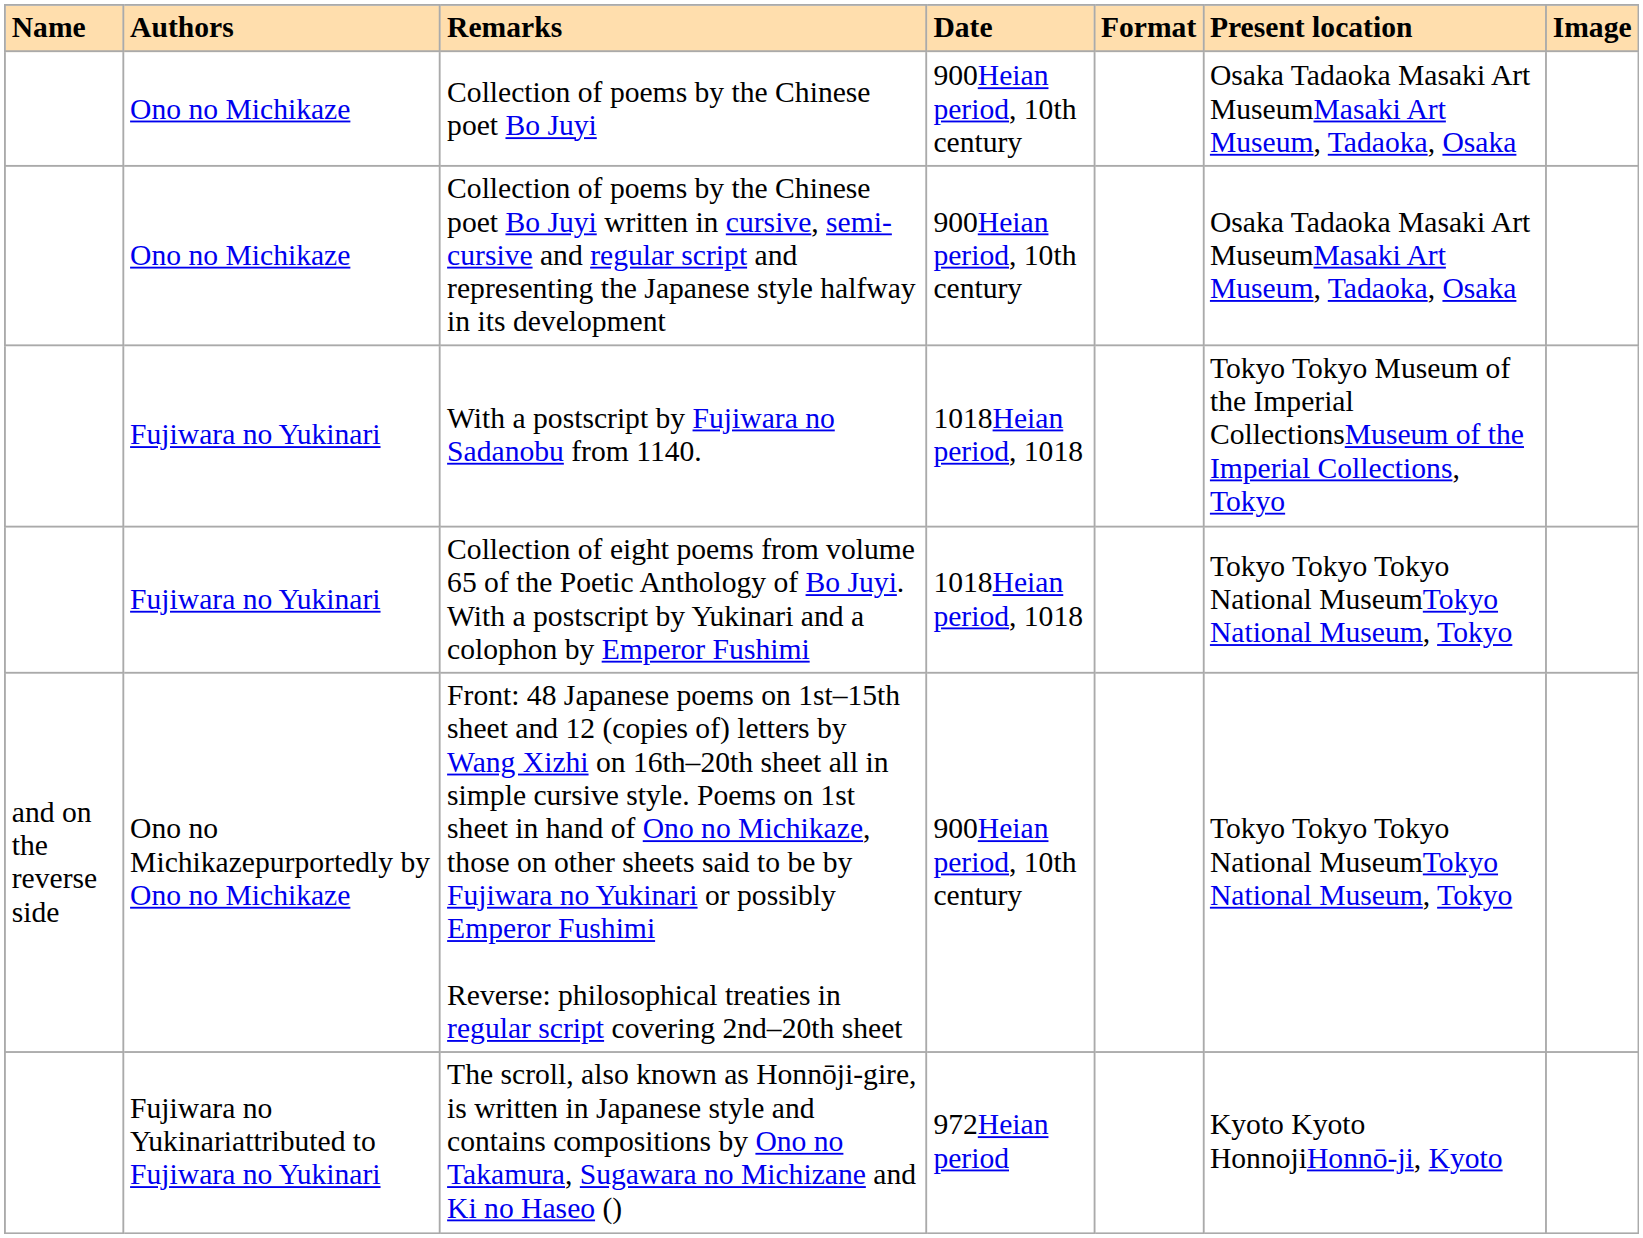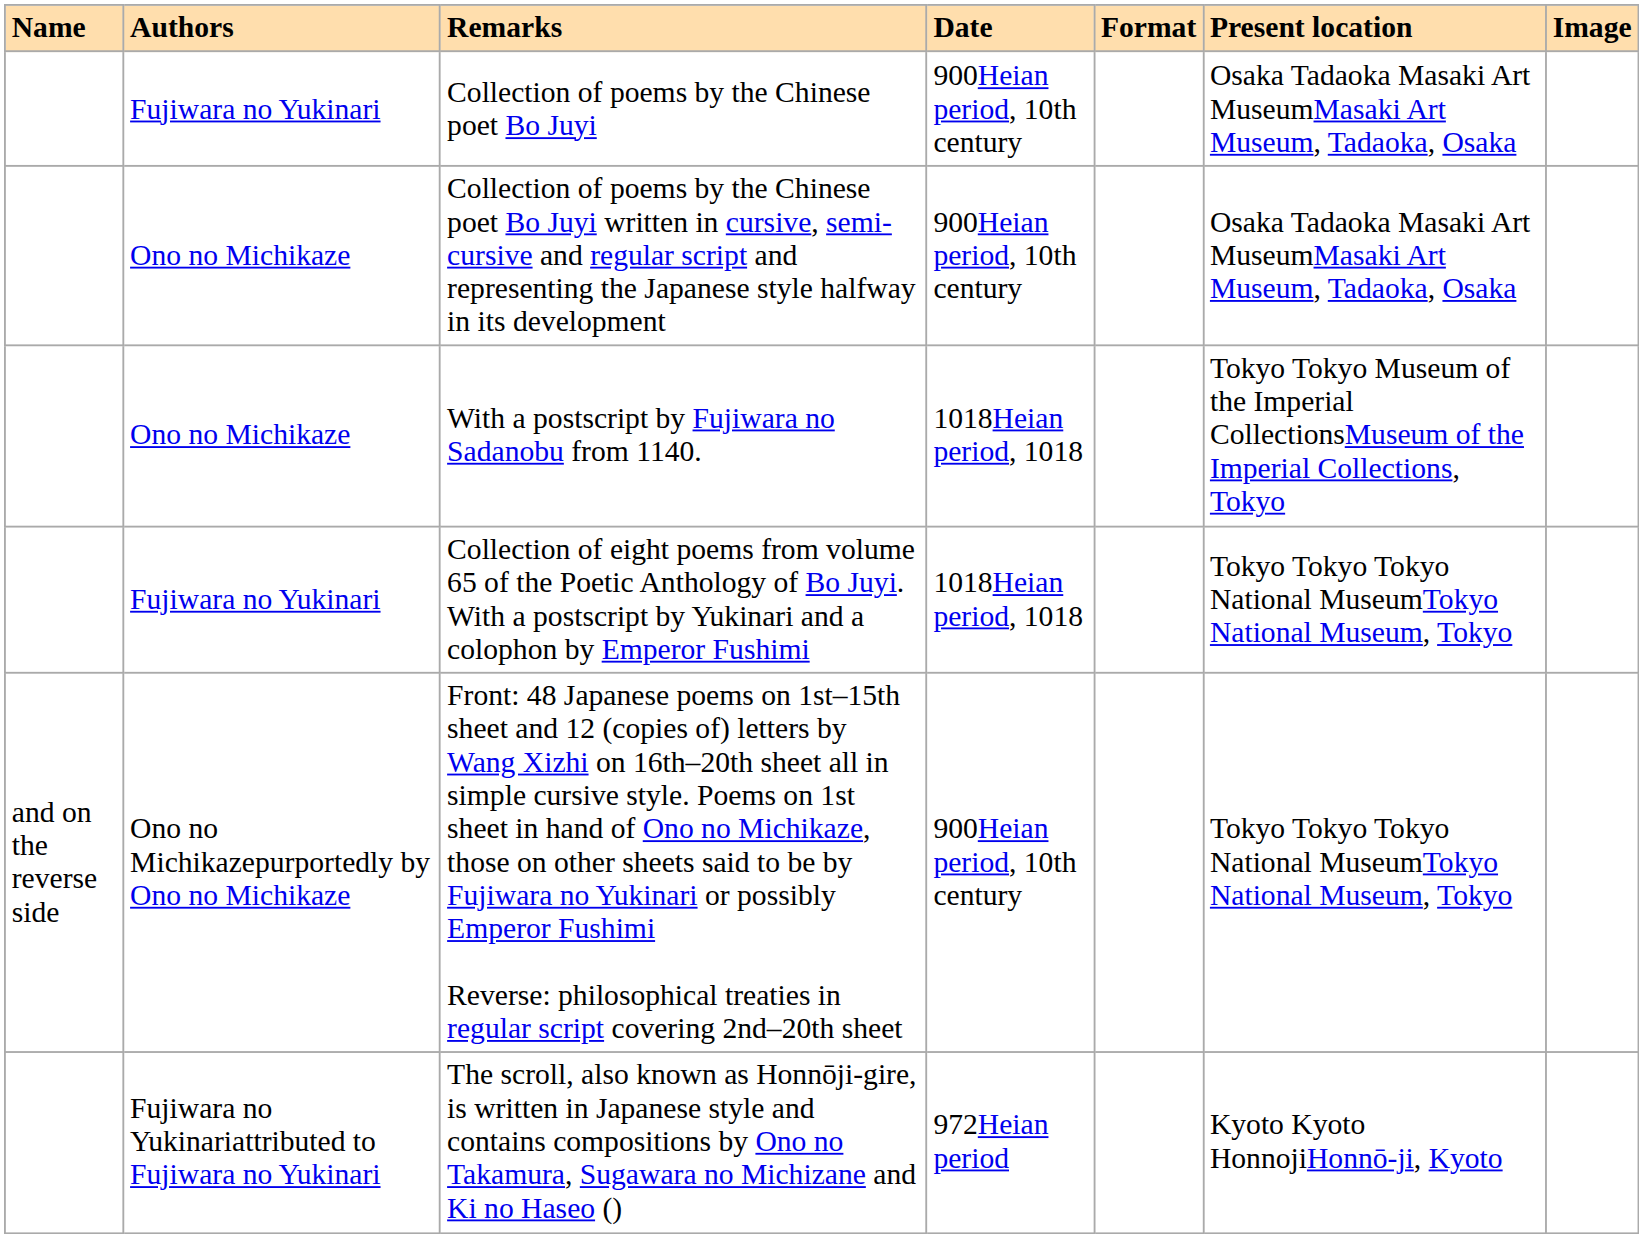 <table class="wikitable sortable" style="width:100%; background:#fff;">
 <tr>
 <th style="text-align:left; background:#ffdead;">Name</th>
 <th style="text-align:left; background:#ffdead;">Authors</th>
 <th style="text-align:left; background:#ffdead;" class="unsortable">Remarks</th>
 <th style="text-align:left; background:#ffdead;">Date</th>
 <th style="text-align:left; background:#ffdead;">Format</th>
 <th style="text-align:left; background:#ffdead;">Present location</th>
 <th style="text-align:left; background:#ffdead;" class="unsortable">Image</th>
 </tr>
 <tr>
 <td></td>
-<td><a href='#'>Ono no Michikaze</a></td>
+<td><a href='#'>Fujiwara no Yukinari</a></td>
 <td>Collection of poems by the Chinese poet <a href='#'>Bo Juyi</a></td>
 <td><span>900</span><a href='#'>Heian period</a>, 10th century</td>
 <td></td>
 <td><span>Osaka Tadaoka Masaki Art Museum</span><a href='#'>Masaki Art Museum</a>, <a href='#'>Tadaoka</a>, <a href='#'>Osaka</a></td>
 <td></td>
 </tr>
 <tr>
 <td></td>
 <td><a href='#'>Ono no Michikaze</a></td>
 <td>Collection of poems by the Chinese poet <a href='#'>Bo Juyi</a> written in <a href='#'>cursive</a>, <a href='#'>semi-cursive</a> and <a href='#'>regular script</a> and representing the Japanese style halfway in its development</td>
 <td><span>900</span><a href='#'>Heian period</a>, 10th century</td>
 <td></td>
 <td><span>Osaka Tadaoka Masaki Art Museum</span><a href='#'>Masaki Art Museum</a>, <a href='#'>Tadaoka</a>, <a href='#'>Osaka</a></td>
 <td></td>
 </tr>
 <tr>
 <td></td>
-<td><a href='#'>Fujiwara no Yukinari</a></td>
+<td><a href='#'>Ono no Michikaze</a></td>
 <td>With a postscript by <a href='#'>Fujiwara no Sadanobu</a> from 1140.</td>
 <td><span>1018</span><a href='#'>Heian period</a>, 1018</td>
 <td></td>
 <td><span>Tokyo Tokyo Museum of the Imperial Collections</span><a href='#'>Museum of the Imperial Collections</a>, <a href='#'>Tokyo</a></td>
 <td></td>
 </tr>
 <tr>
 <td></td>
 <td><a href='#'>Fujiwara no Yukinari</a></td>
 <td>Collection of eight poems from volume 65 of the Poetic Anthology of <a href='#'>Bo Juyi</a>. With a postscript by Yukinari and a colophon by <a href='#'>Emperor Fushimi</a></td>
 <td><span>1018</span><a href='#'>Heian period</a>, 1018</td>
 <td></td>
 <td><span>Tokyo Tokyo Tokyo National Museum</span><a href='#'>Tokyo National Museum</a>, <a href='#'>Tokyo</a></td>
 <td></td>
 </tr>
 <tr>
 <td> and  on the reverse side</td>
 <td><span>Ono no Michikaze</span>purportedly by <a href='#'>Ono no Michikaze</a></td>
 <td>Front: 48 Japanese poems on 1st–15th sheet and 12 (copies of) letters by <a href='#'>Wang Xizhi</a> on 16th–20th sheet all in simple cursive style. Poems on 1st sheet in hand of <a href='#'>Ono no Michikaze</a>, those on other sheets said to be by <a href='#'>Fujiwara no Yukinari</a> or possibly <a href='#'>Emperor Fushimi</a><br><br>Reverse: philosophical treaties in <a href='#'>regular script</a> covering 2nd–20th sheet</td>
 <td><span>900</span><a href='#'>Heian period</a>, 10th century</td>
 <td></td>
 <td><span>Tokyo Tokyo Tokyo National Museum</span><a href='#'>Tokyo National Museum</a>, <a href='#'>Tokyo</a></td>
 <td><br></td>
 </tr>
 <tr>
 <td></td>
 <td><span>Fujiwara no Yukinari</span>attributed to <a href='#'>Fujiwara no Yukinari</a></td>
 <td>The scroll, also known as Honnōji-gire, is written in Japanese style and contains compositions by <a href='#'>Ono no Takamura</a>, <a href='#'>Sugawara no Michizane</a> and <a href='#'>Ki no Haseo</a> ()</td>
 <td><span>972</span><a href='#'>Heian period</a></td>
 <td></td>
 <td><span>Kyoto Kyoto Honnoji</span><a href='#'>Honnō-ji</a>, <a href='#'>Kyoto</a></td>
 <td></td>
 </tr>
 </table>
